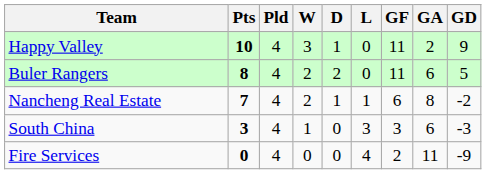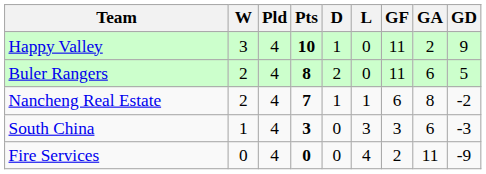 <table class="wikitable" style="text-align: center;">
 <tr>
 <th width="200">Team</th>
+<th width="20" abbr="Won">W</th>
+<th width="20" abbr="Played">Pld</th>
 <th width="20" abbr="Points">Pts</th>
-<th width="20" abbr="Played">Pld</th>
-<th width="20" abbr="Won">W</th>
 <th width="20" abbr="Drawn">D</th>
 <th width="20" abbr="Lost">L</th>
 <th width="20" abbr="Goals for">GF</th>
 <th width="20" abbr="Goals against">GA</th>
 <th width="20" abbr="Goal difference">GD</th>
 </tr>
 <tr style="background: #ccffcc;">
 <td style="text-align:left;"><a href='#'>Happy Valley</a></td>
+<td>3</td>
+<td>4</td>
 <td><strong>10</strong></td>
-<td>4</td>
-<td>3</td>
 <td>1</td>
 <td>0</td>
 <td>11</td>
 <td>2</td>
 <td>9</td>
 </tr>
 <tr style="background: #ccffcc;">
 <td style="text-align:left;"><a href='#'>Buler Rangers</a></td>
+<td>2</td>
+<td>4</td>
 <td><strong>8</strong></td>
-<td>4</td>
-<td>2</td>
 <td>2</td>
 <td>0</td>
 <td>11</td>
 <td>6</td>
 <td>5</td>
 </tr>
 <tr>
 <td style="text-align:left;"><a href='#'>Nancheng Real Estate</a></td>
+<td>2</td>
+<td>4</td>
 <td><strong>7</strong></td>
-<td>4</td>
-<td>2</td>
 <td>1</td>
 <td>1</td>
 <td>6</td>
 <td>8</td>
 <td>-2</td>
 </tr>
 <tr>
 <td style="text-align:left;"><a href='#'>South China</a></td>
+<td>1</td>
+<td>4</td>
 <td><strong>3</strong></td>
-<td>4</td>
-<td>1</td>
 <td>0</td>
 <td>3</td>
 <td>3</td>
 <td>6</td>
 <td>-3</td>
 </tr>
 <tr>
 <td style="text-align:left;"><a href='#'>Fire Services</a></td>
+<td>0</td>
+<td>4</td>
 <td><strong>0</strong></td>
-<td>4</td>
-<td>0</td>
 <td>0</td>
 <td>4</td>
 <td>2</td>
 <td>11</td>
 <td>-9</td>
 </tr>
 </table>
